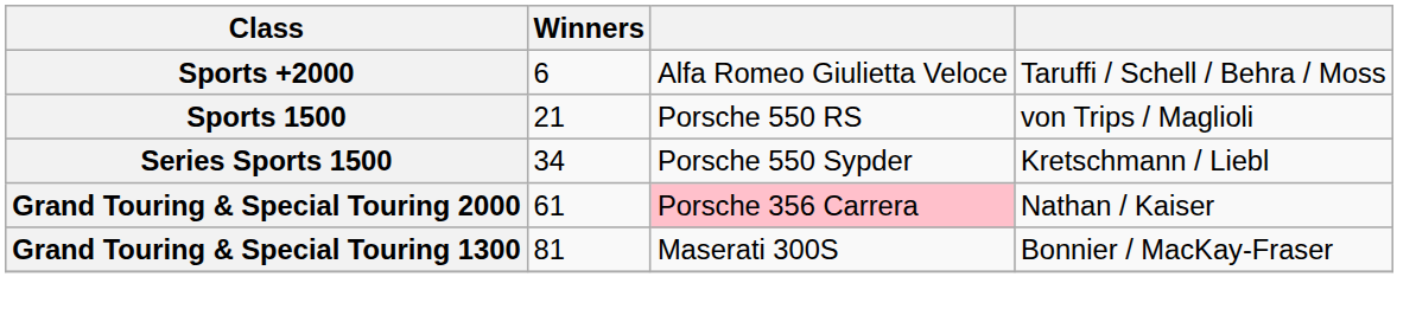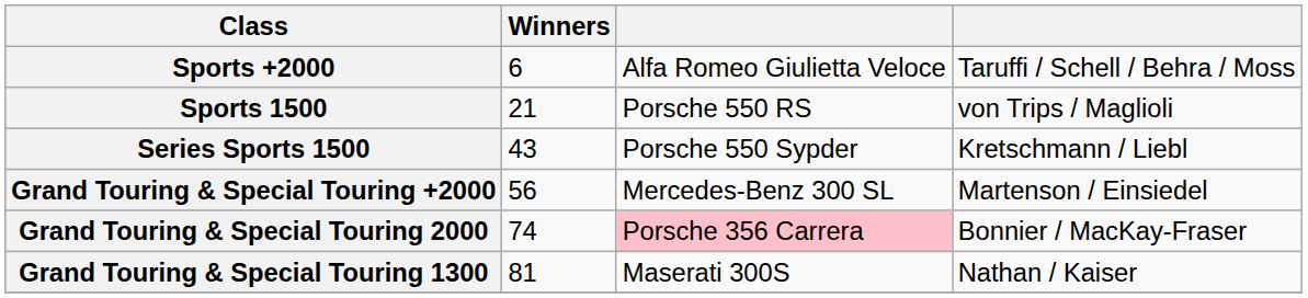 <table class="wikitable" style="font-size: 95%">
 <tr>
 <th>Class</th>
 <th>Winners</th>
 <th></th>
 <th></th>
 </tr>
 <tr>
 <th>Sports +2000</th>
 <td>6</td>
 <td>Alfa Romeo Giulietta Veloce</td>
 <td>Taruffi / Schell / Behra / Moss</td>
 </tr>
 <tr>
 <th>Sports 1500</th>
 <td>21</td>
 <td>Porsche 550 RS</td>
 <td>von Trips / Maglioli</td>
 </tr>
 <tr>
 <th>Series Sports 1500</th>
-<td>34</td>
+<td>43</td>
 <td>Porsche 550 Sypder</td>
 <td>Kretschmann / Liebl</td>
 </tr>
 <tr>
+<th>Grand Touring & Special Touring +2000</th>
+<td>56</td>
+<td>Mercedes-Benz 300 SL</td>
+<td>Martenson / Einsiedel</td>
+</tr>
+<tr>
 <th>Grand Touring & Special Touring 2000</th>
-<td>61</td>
+<td>74</td>
 <td style="background: pink;">Porsche 356 Carrera</td>
-<td>Nathan / Kaiser</td>
+<td>Bonnier / MacKay-Fraser</td>
 </tr>
 <tr>
 <th>Grand Touring & Special Touring 1300</th>
 <td>81</td>
 <td>Maserati 300S</td>
-<td>Bonnier / MacKay-Fraser</td>
+<td>Nathan / Kaiser</td>
 </tr>
 <tr>
 </tr>
 </table>
